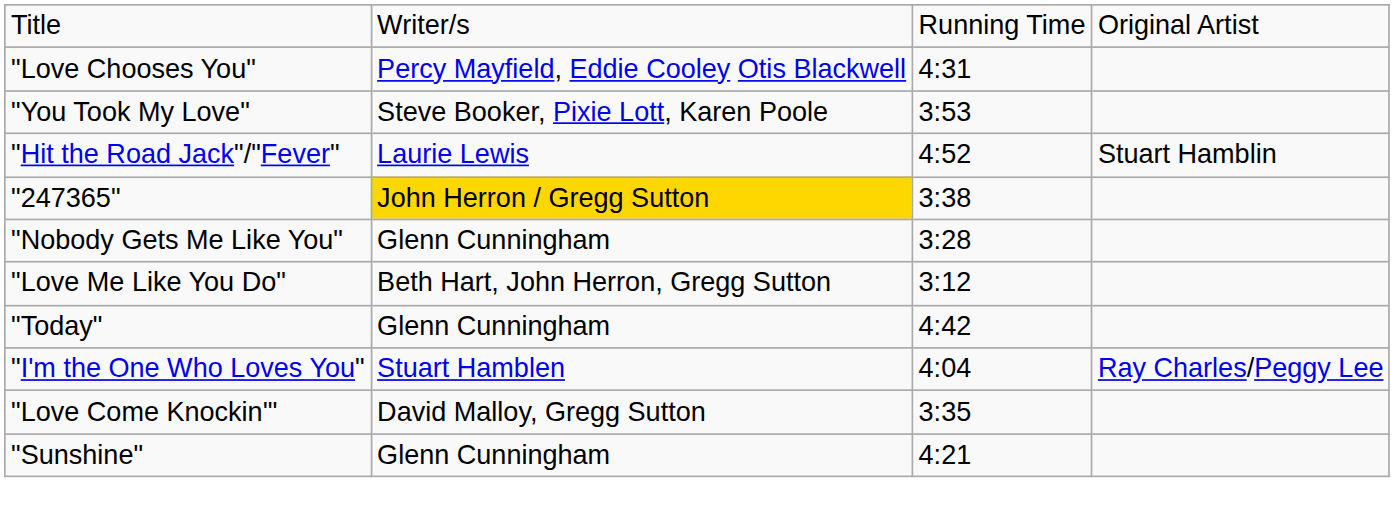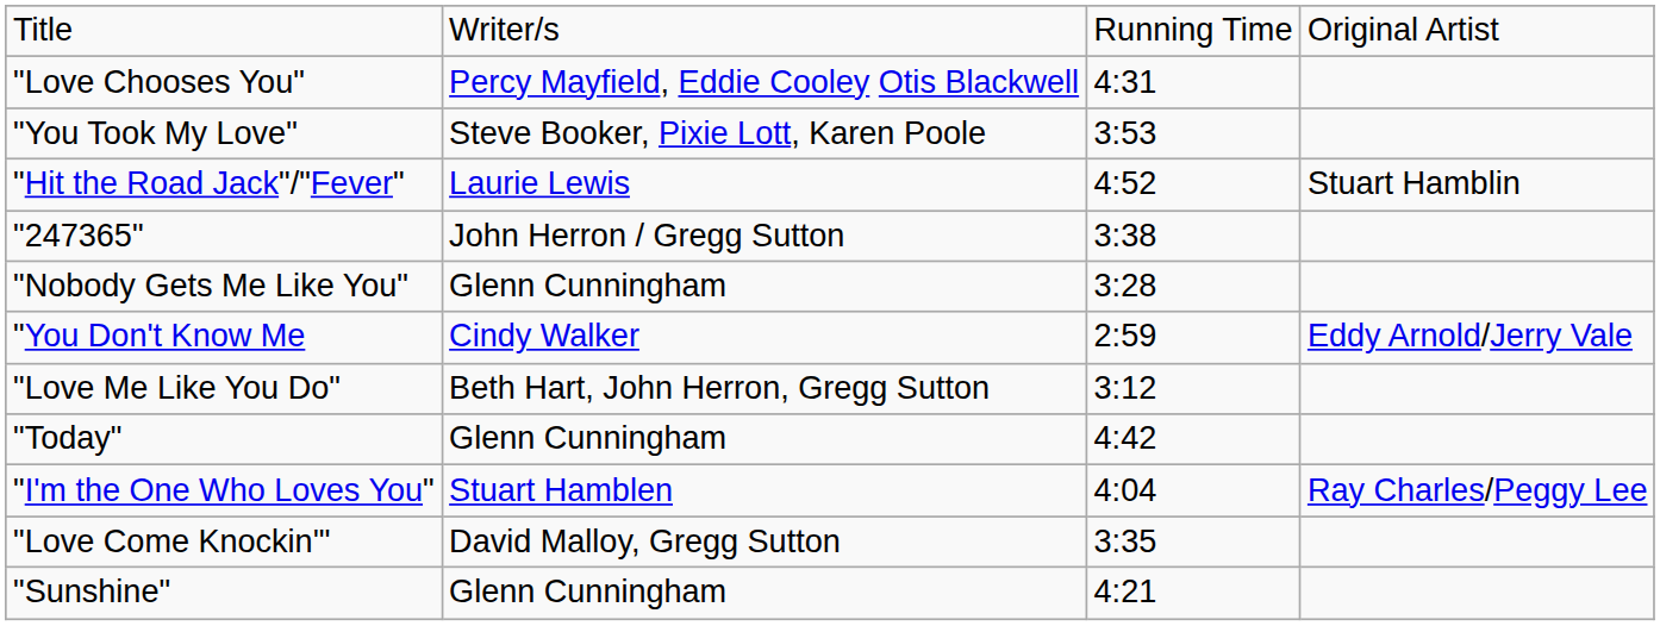 <table class="wikitable">
 <tr>
 <td>Title</td>
 <td>Writer/s</td>
 <td>Running Time</td>
 <td>Original Artist</td>
 </tr>
 <tr>
 <td>"Love Chooses You"</td>
 <td><a href='#'>Percy Mayfield</a>, <a href='#'>Eddie Cooley</a> <a href='#'>Otis Blackwell</a></td>
 <td>4:31</td>
 <td></td>
 </tr>
 <tr>
 <td>"You Took My Love"</td>
 <td>Steve Booker, <a href='#'>Pixie Lott</a>, Karen Poole</td>
 <td>3:53</td>
 </tr>
 <tr>
 <td>"<a href='#'>Hit the Road Jack</a>"/"<a href='#'>Fever</a>"</td>
 <td><a href='#'>Laurie Lewis</a></td>
 <td>4:52</td>
 <td>Stuart Hamblin</td>
 </tr>
 <tr>
 <td>"247365"</td>
-<td style="background: gold;">John Herron / Gregg Sutton</td>
+<td>John Herron / Gregg Sutton</td>
 <td>3:38</td>
 </tr>
 <tr>
 <td>"Nobody Gets Me Like You"</td>
 <td>Glenn Cunningham</td>
 <td>3:28</td>
 <td></td>
+</tr>
+<tr>
+<td>"<a href='#'>You Don't Know Me</a></td>
+<td><a href='#'>Cindy Walker</a></td>
+<td>2:59</td>
+<td><a href='#'>Eddy Arnold</a>/<a href='#'>Jerry Vale</a></td>
 </tr>
 <tr>
 <td>"Love Me Like You Do"</td>
 <td>Beth Hart, John Herron, Gregg Sutton</td>
 <td>3:12</td>
 </tr>
 <tr>
 <td>"Today"</td>
 <td>Glenn Cunningham</td>
 <td>4:42</td>
 <td></td>
 </tr>
 <tr>
 <td>"<a href='#'>I'm the One Who Loves You</a>"</td>
 <td><a href='#'>Stuart Hamblen</a></td>
 <td>4:04</td>
 <td><a href='#'>Ray Charles</a>/<a href='#'>Peggy Lee</a></td>
 </tr>
 <tr>
 <td>"Love Come Knockin'"</td>
 <td>David Malloy, Gregg Sutton</td>
 <td>3:35</td>
 </tr>
 <tr>
 <td>"Sunshine"</td>
 <td>Glenn Cunningham</td>
 <td>4:21</td>
 <td></td>
 </tr>
 </table>
